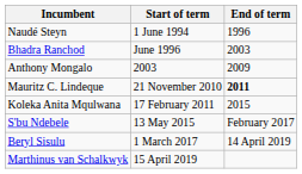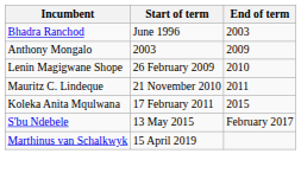 <table class="wikitable">
 <tr>
 <th>Incumbent</th>
 <th>Start of term</th>
 <th>End of term</th>
-</tr>
-<tr>
-<td>Naudé Steyn</td>
-<td>1 June 1994</td>
-<td>1996</td>
 </tr>
 <tr>
 <td><a href='#'>Bhadra Ranchod</a></td>
 <td>June 1996</td>
 <td>2003</td>
 </tr>
 <tr>
 <td>Anthony Mongalo</td>
 <td>2003</td>
 <td>2009</td>
 </tr>
 <tr>
+<td>Lenin Magigwane Shope</td>
+<td>26 February 2009</td>
+<td>2010</td>
+</tr>
+<tr>
 <td>Mauritz C. Lindeque</td>
 <td>21 November 2010</td>
-<td><strong>2011</strong></td>
+<td>2011</td>
 </tr>
 <tr>
 <td>Koleka Anita Mqulwana</td>
 <td>17 February 2011</td>
 <td>2015</td>
 </tr>
 <tr>
 <td><a href='#'>S'bu Ndebele</a></td>
 <td>13 May 2015</td>
 <td>February 2017</td>
 </tr>
 <tr>
-<td><a href='#'>Beryl Sisulu</a></td>
-<td>1 March 2017</td>
-<td>14 April 2019</td>
-</tr>
-<tr>
 <td><a href='#'>Marthinus van Schalkwyk</a></td>
 <td>15 April 2019</td>
 <td></td>
 </tr>
 </table>
